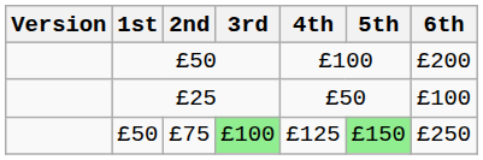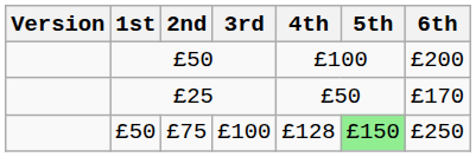 <table class="wikitable">
 <tr>
 <th style="text-align: center;">Version</th>
 <th style="text-align: center;">1st</th>
 <th style="text-align: center;">2nd</th>
 <th style="text-align: center;">3rd</th>
 <th style="text-align: center;">4th</th>
 <th style="text-align: center;">5th</th>
 <th style="text-align: center;">6th</th>
 </tr>
 <tr>
 <td></td>
 <td colspan="3" style="text-align: center;">£50</td>
 <td colspan="2" style="text-align: center;">£100</td>
 <td style="text-align: center;">£200</td>
 </tr>
 <tr>
 <td></td>
 <td colspan="3" style="text-align: center;">£25</td>
 <td colspan="2" style="text-align: center;">£50</td>
-<td style="text-align: center;">£100</td>
+<td style="text-align: center;">£170</td>
 </tr>
 <tr>
 <td></td>
 <td style="text-align: center;">£50</td>
 <td style="text-align: center;">£75</td>
-<td style="background: lightgreen; text-align: center;">£100</td>
-<td style="text-align: center;">£125</td>
+<td style="text-align: center;">£100</td>
+<td style="text-align: center;">£128</td>
 <td style="background: lightgreen; text-align: center;">£150</td>
 <td style="text-align: center;">£250</td>
 </tr>
 </table>
